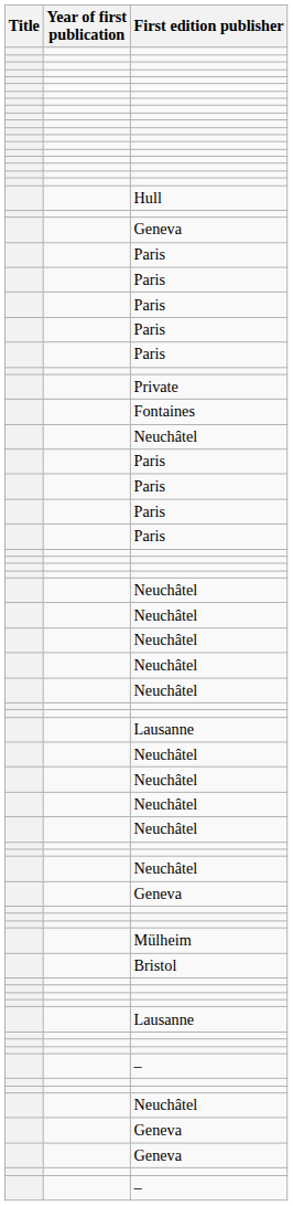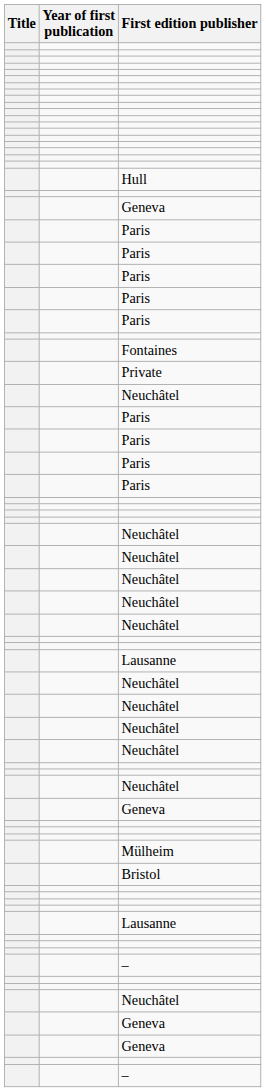 <table class="wikitable plainrowheaders sortable" style="margin-right: 0;">
 <tr>
 <th scope="col">Title</th>
 <th scope="col">Year of first<br>publication</th>
 <th scope="col">First edition publisher</th>
 </tr>
 <tr>
 <th scope="row"></th>
 <td></td>
 <td></td>
 </tr>
 <tr>
 <th scope="row"></th>
 <td></td>
 <td></td>
 </tr>
 <tr>
 <th scope="row"></th>
 <td></td>
 <td></td>
 </tr>
 <tr>
 <th scope="row"></th>
 <td></td>
 <td></td>
 </tr>
 <tr>
 <th scope="row"></th>
 <td></td>
 <td></td>
 </tr>
 <tr>
 <th scope="row"></th>
 <td></td>
 <td></td>
 </tr>
 <tr>
 <th scope="row"></th>
 <td></td>
 <td></td>
 </tr>
 <tr>
 <th scope="row"></th>
 <td></td>
 <td></td>
 </tr>
 <tr>
 <th scope="row"></th>
 <td></td>
 <td></td>
 </tr>
 <tr>
 <th scope="row"></th>
 <td></td>
 <td></td>
 </tr>
 <tr>
 <th scope="row"></th>
 <td></td>
 <td></td>
 </tr>
 <tr>
 <th scope="row"></th>
 <td></td>
 <td></td>
 </tr>
 <tr>
 <th scope="row"></th>
 <td></td>
 <td></td>
 </tr>
 <tr>
 <th scope="row"></th>
 <td></td>
 <td></td>
 </tr>
 <tr>
 <th scope="row"></th>
 <td></td>
 <td></td>
 </tr>
 <tr>
 <th scope="row"></th>
 <td></td>
 <td></td>
 </tr>
 <tr>
 <th scope="row"></th>
 <td></td>
 <td></td>
 </tr>
 <tr>
 <th scope="row"></th>
 <td></td>
 <td></td>
 </tr>
 <tr>
 <th scope="row"></th>
 <td></td>
 <td></td>
 </tr>
 <tr>
 <th scope="row"></th>
 <td></td>
 <td>Hull</td>
 </tr>
 <tr>
 <th scope="row"></th>
 <td></td>
 <td></td>
 </tr>
 <tr>
 <th scope="row"></th>
 <td></td>
 <td>Geneva</td>
 </tr>
 <tr>
 <th scope="row"></th>
 <td></td>
 <td>Paris</td>
 </tr>
 <tr>
 <th scope="row"></th>
 <td></td>
 <td>Paris</td>
 </tr>
 <tr>
 <th scope="row"></th>
 <td></td>
 <td>Paris</td>
 </tr>
 <tr>
 <th scope="row"></th>
 <td></td>
 <td>Paris</td>
 </tr>
 <tr>
 <th scope="row"></th>
 <td></td>
 <td>Paris</td>
 </tr>
 <tr>
 <th scope="row"></th>
 <td></td>
 <td></td>
 </tr>
 <tr>
 <th scope="row"></th>
 <td></td>
-<td>Private</td>
+<td>Fontaines</td>
 </tr>
 <tr>
 <th scope="row"></th>
 <td></td>
-<td>Fontaines</td>
+<td>Private</td>
 </tr>
 <tr>
 <th scope="row"></th>
 <td></td>
 <td>Neuchâtel</td>
 </tr>
 <tr>
 <th scope="row"></th>
 <td></td>
 <td>Paris</td>
 </tr>
 <tr>
 <th scope="row"></th>
 <td></td>
 <td>Paris</td>
 </tr>
 <tr>
 <th scope="row"></th>
 <td></td>
 <td>Paris</td>
 </tr>
 <tr>
 <th scope="row"></th>
 <td></td>
 <td>Paris</td>
 </tr>
 <tr>
 <th scope="row"></th>
 <td></td>
 <td></td>
 </tr>
 <tr>
 <th scope="row"></th>
 <td></td>
 <td></td>
 </tr>
 <tr>
 <th scope="row"></th>
 <td></td>
 <td></td>
 </tr>
 <tr>
 <th scope="row"></th>
 <td></td>
 <td></td>
 </tr>
 <tr>
 <th scope="row"></th>
 <td></td>
 <td>Neuchâtel</td>
 </tr>
 <tr>
 <th scope="row"></th>
 <td></td>
 <td>Neuchâtel</td>
 </tr>
 <tr>
 <th scope="row"></th>
 <td></td>
 <td>Neuchâtel</td>
 </tr>
 <tr>
 <th scope="row"></th>
 <td></td>
 <td>Neuchâtel</td>
 </tr>
 <tr>
 <th scope="row"></th>
 <td></td>
 <td>Neuchâtel</td>
 </tr>
 <tr>
 <th scope="row"></th>
 <td></td>
 <td></td>
 </tr>
 <tr>
 <th scope="row"></th>
 <td></td>
 <td></td>
 </tr>
 <tr>
 <th scope="row"></th>
 <td></td>
 <td>Lausanne</td>
 </tr>
 <tr>
 <th scope="row"></th>
 <td></td>
 <td>Neuchâtel</td>
 </tr>
 <tr>
 <th scope="row"></th>
 <td></td>
 <td>Neuchâtel</td>
 </tr>
 <tr>
 <th scope="row"></th>
 <td></td>
 <td>Neuchâtel</td>
 </tr>
 <tr>
 <th scope="row"></th>
 <td></td>
 <td>Neuchâtel</td>
 </tr>
 <tr>
 <th scope="row"></th>
 <td></td>
 <td></td>
 </tr>
 <tr>
 <th scope="row"></th>
 <td></td>
 <td></td>
 </tr>
 <tr>
 <th scope="row"></th>
 <td></td>
 <td>Neuchâtel</td>
 </tr>
 <tr>
 <th scope="row"></th>
 <td></td>
 <td>Geneva</td>
 </tr>
 <tr>
 <th scope="row"></th>
 <td></td>
 <td></td>
 </tr>
 <tr>
 <th scope="row"></th>
 <td></td>
 <td></td>
 </tr>
 <tr>
 <th scope="row"></th>
 <td></td>
 <td></td>
 </tr>
 <tr>
 <th scope="row"></th>
 <td></td>
 <td>Mülheim</td>
 </tr>
 <tr>
 <th scope="row"></th>
 <td></td>
 <td>Bristol</td>
 </tr>
 <tr>
 <th scope="row"></th>
 <td></td>
 <td></td>
 </tr>
 <tr>
 <th scope="row"></th>
 <td></td>
 <td></td>
 </tr>
 <tr>
 <th scope="row"></th>
 <td></td>
 <td></td>
 </tr>
 <tr>
 <th scope="row"></th>
 <td></td>
 <td></td>
 </tr>
 <tr>
 <th scope="row"></th>
 <td></td>
 <td>Lausanne</td>
 </tr>
 <tr>
 <th scope="row"></th>
 <td></td>
 <td></td>
 </tr>
 <tr>
 <th scope="row"></th>
 <td></td>
 <td></td>
 </tr>
 <tr>
 <th scope="row"></th>
 <td></td>
 <td></td>
 </tr>
 <tr>
 <th scope="row"></th>
 <td></td>
 <td>–</td>
 </tr>
 <tr>
 <th scope="row"></th>
 <td></td>
 <td></td>
 </tr>
 <tr>
 <th scope="row"></th>
 <td></td>
 <td></td>
 </tr>
 <tr>
 <th scope="row"></th>
 <td></td>
 <td>Neuchâtel</td>
 </tr>
 <tr>
 <th scope="row"></th>
 <td></td>
 <td>Geneva</td>
 </tr>
 <tr>
 <th scope="row"></th>
 <td></td>
 <td>Geneva</td>
 </tr>
 <tr>
 <th scope="row"></th>
 <td></td>
 <td></td>
 </tr>
 <tr>
 <th scope="row"></th>
 <td></td>
 <td>–</td>
 </tr>
 </table>
